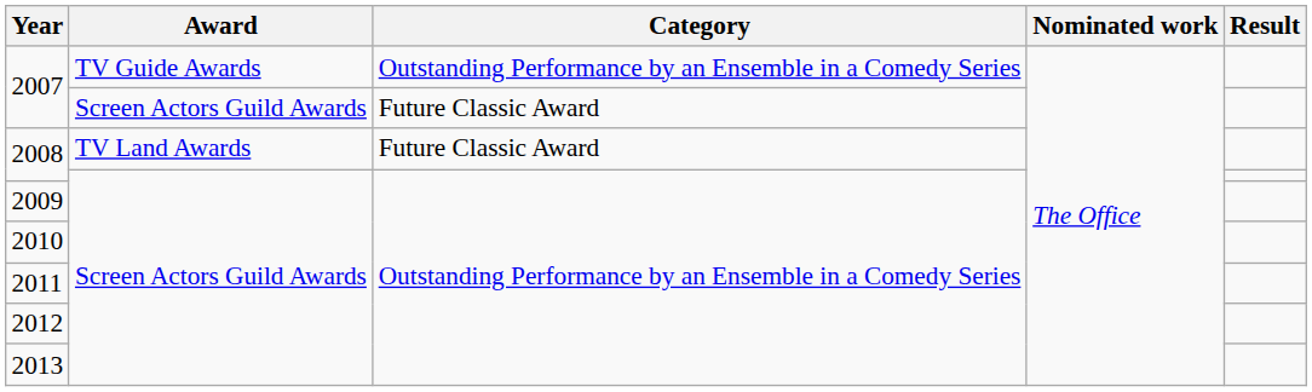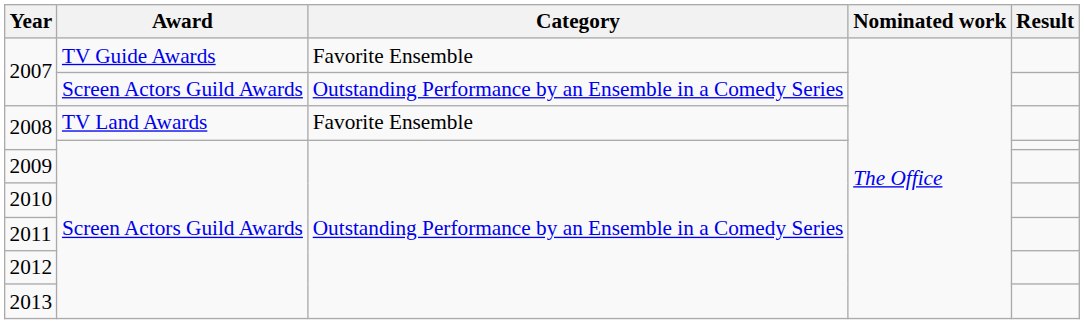 <table class="wikitable">
 <tr>
 <th>Year</th>
 <th>Award</th>
 <th>Category</th>
 <th>Nominated work</th>
 <th>Result</th>
 </tr>
 <tr>
 <td rowspan="2">2007</td>
 <td><a href='#'>TV Guide Awards</a></td>
-<td><a href='#'>Outstanding Performance by an Ensemble in a Comedy Series</a></td>
+<td>Favorite Ensemble</td>
 <td rowspan="9"><em><a href='#'>The Office</a></em></td>
 <td></td>
 </tr>
 <tr>
 <td><a href='#'>Screen Actors Guild Awards</a></td>
-<td>Future Classic Award</td>
+<td><a href='#'>Outstanding Performance by an Ensemble in a Comedy Series</a></td>
 <td></td>
 </tr>
 <tr>
 <td rowspan="2">2008</td>
 <td><a href='#'>TV Land Awards</a></td>
-<td>Future Classic Award</td>
+<td>Favorite Ensemble</td>
 <td></td>
 </tr>
 <tr>
 <td rowspan="6"><a href='#'>Screen Actors Guild Awards</a></td>
 <td rowspan="6"><a href='#'>Outstanding Performance by an Ensemble in a Comedy Series</a></td>
 <td></td>
 </tr>
 <tr>
 <td>2009</td>
 <td></td>
 </tr>
 <tr>
 <td>2010</td>
 <td></td>
 </tr>
 <tr>
 <td>2011</td>
 <td></td>
 </tr>
 <tr>
 <td>2012</td>
 <td></td>
 </tr>
 <tr>
 <td>2013</td>
 <td></td>
 </tr>
 </table>
